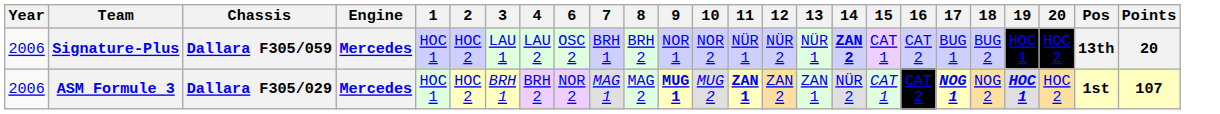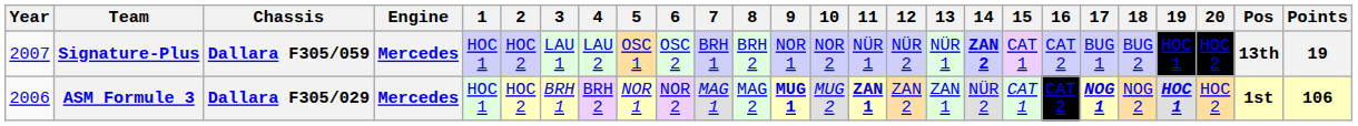 <table class="wikitable" style="text-align:center; font-size:85%">
 <tr>
 <th>Year</th>
 <th>Team</th>
 <th>Chassis</th>
 <th>Engine</th>
 <th>1</th>
 <th>2</th>
 <th>3</th>
 <th>4</th>
+<th>5</th>
 <th>6</th>
 <th>7</th>
 <th>8</th>
 <th>9</th>
 <th>10</th>
 <th>11</th>
 <th>12</th>
 <th>13</th>
 <th>14</th>
 <th>15</th>
 <th>16</th>
 <th>17</th>
 <th>18</th>
 <th>19</th>
 <th>20</th>
 <th>Pos</th>
 <th>Points</th>
 </tr>
 <tr>
-<td id=2006R><a href='#'>2006</a></td>
+<td id=2006R><a href='#'>2007</a></td>
 <th nowrap><a href='#'>Signature-Plus</a></th>
 <th nowrap><a href='#'>Dallara</a> F305/059</th>
 <th nowrap><a href='#'>Mercedes</a></th>
 <td style="background:#CFCFFF;"><a href='#'>HOC<br>1</a><br></td>
 <td style="background:#CFCFFF;"><a href='#'>HOC<br>2</a><br></td>
 <td style="background:#DFFFDF;"><a href='#'>LAU<br>1</a><br></td>
 <td style="background:#DFFFDF;"><a href='#'>LAU<br>2</a><br></td>
+<td style="background:#FFDF9F;"><a href='#'>OSC<br>1</a><br></td>
 <td style="background:#DFFFDF;"><a href='#'>OSC<br>2</a><br></td>
 <td style="background:#CFCFFF;"><a href='#'>BRH<br>1</a><br></td>
 <td style="background:#DFFFDF;"><a href='#'>BRH<br>2</a><br></td>
 <td style="background:#CFCFFF;"><a href='#'>NOR<br>1</a><br></td>
 <td style="background:#CFCFFF;"><a href='#'>NOR<br>2</a><br></td>
 <td style="background:#CFCFFF;"><a href='#'>NÜR<br>1</a><br></td>
 <td style="background:#CFCFFF;"><a href='#'>NÜR<br>2</a><br></td>
 <td style="background:#DFFFDF;"><a href='#'>NÜR<br>1</a><br></td>
 <td style="background:#CFCFFF;"><strong><a href='#'>ZAN<br>2</a><br></strong></td>
 <td style="background:#EFCFFF;"><a href='#'>CAT<br>1</a><br></td>
 <td style="background:#CFCFFF;"><a href='#'>CAT<br>2</a><br></td>
 <td style="background:#CFCFFF;"><a href='#'>BUG<br>1</a><br></td>
 <td style="background:#CFCFFF;"><a href='#'>BUG<br>2</a><br></td>
 <td style="background:black; color:white"><a href='#'><span>HOC<br>1</span></a><br></td>
 <td style="background:black; color:white"><a href='#'><span>HOC<br>2</span></a><br></td>
 <th>13th</th>
-<th>20</th>
+<th>19</th>
 </tr>
 <tr>
 <td id=2007R><a href='#'>2006</a></td>
 <th nowrap><a href='#'>ASM Formule 3</a></th>
 <th nowrap><a href='#'>Dallara</a> F305/029</th>
 <th nowrap><a href='#'>Mercedes</a></th>
 <td style="background:#DFFFDF;"><a href='#'>HOC<br>1</a><br></td>
 <td style="background:#FFFFBF;"><a href='#'>HOC<br>2</a><br></td>
 <td style="background:#FFFFBF;"><em><a href='#'>BRH<br>1</a></em><br></td>
 <td style="background:#EFCFFF;"><a href='#'>BRH<br>2</a><br></td>
+<td style="background:#FFFFBF;"><em><a href='#'>NOR<br>1</a></em><br></td>
 <td style="background:#efcfff;"><a href='#'>NOR<br>2</a><br></td>
 <td style="background:#DFDFDF;"><em><a href='#'>MAG<br>1</a></em><br></td>
 <td style="background:#DFFFDF;"><a href='#'>MAG<br>2</a><br></td>
 <td style="background:#FFFFBF;"><strong><a href='#'>MUG<br>1</a></strong><br></td>
 <td style="background:#DFDFDF;"><em><a href='#'>MUG<br>2</a></em><br></td>
 <td style="background:#FFFFBF;"><strong><a href='#'>ZAN<br>1</a></strong><br></td>
 <td style="background:#FFDF9F;"><a href='#'>ZAN<br>2</a><br></td>
 <td style="background:#DFFFDF;"><a href='#'>ZAN<br>1</a><br></td>
 <td style="background:#DFDFDF;"><a href='#'>NÜR<br>2</a><br></td>
 <td style="background:#DFFFDF;"><em><a href='#'>CAT<br>1</a></em><br></td>
 <td style="background:black; color:white;"><a href='#'><span>CAT<br>2</span></a><br></td>
 <td style="background:#FFFFBF;"><strong><em><a href='#'>NOG<br>1</a></em></strong><br></td>
 <td style="background:#FFDF9F;"><a href='#'>NOG<br>2</a><br></td>
 <td style="background:#DFDFDF;"><strong><em><a href='#'>HOC<br>1</a></em></strong><br></td>
 <td style="background:#FFDF9F;"><a href='#'>HOC<br>2</a><br></td>
 <td style="background:#FFFFBF;"><strong>1st</strong></td>
-<td style="background:#FFFFBF;"><strong>107</strong></td>
+<td style="background:#FFFFBF;"><strong>106</strong></td>
 </tr>
 </table>
